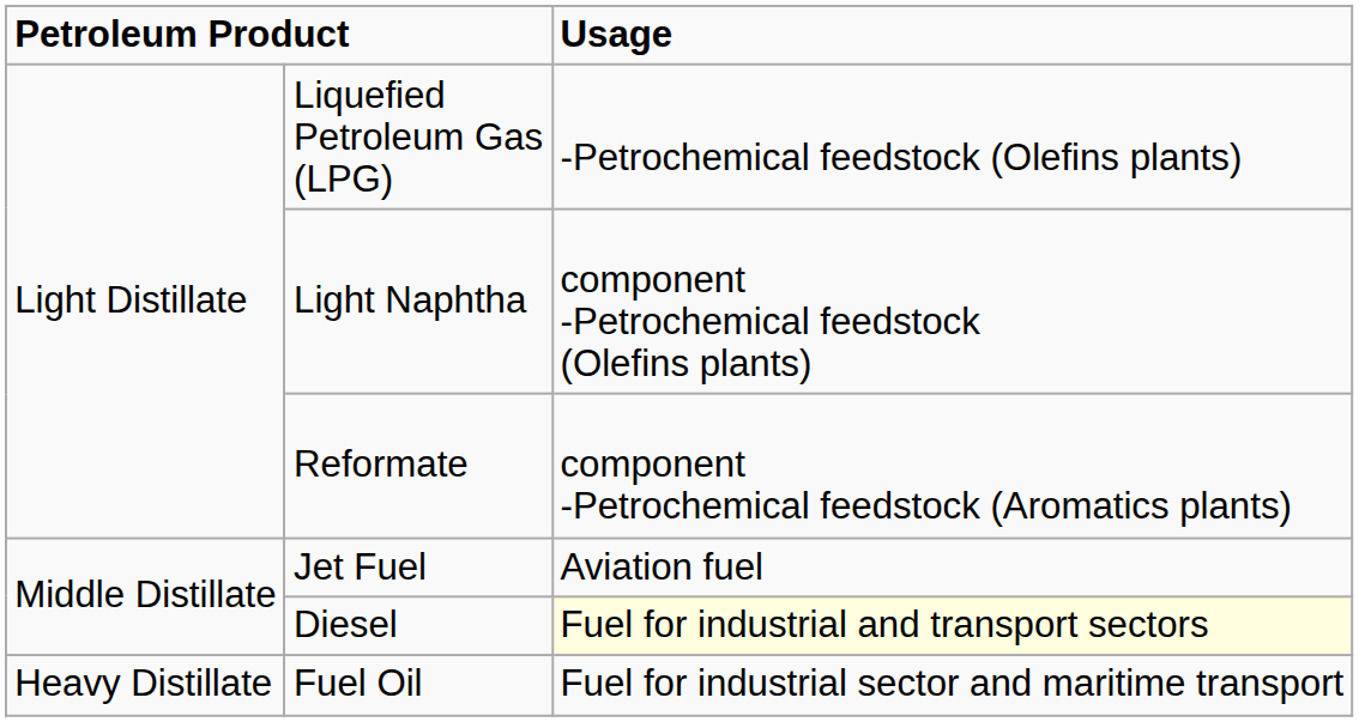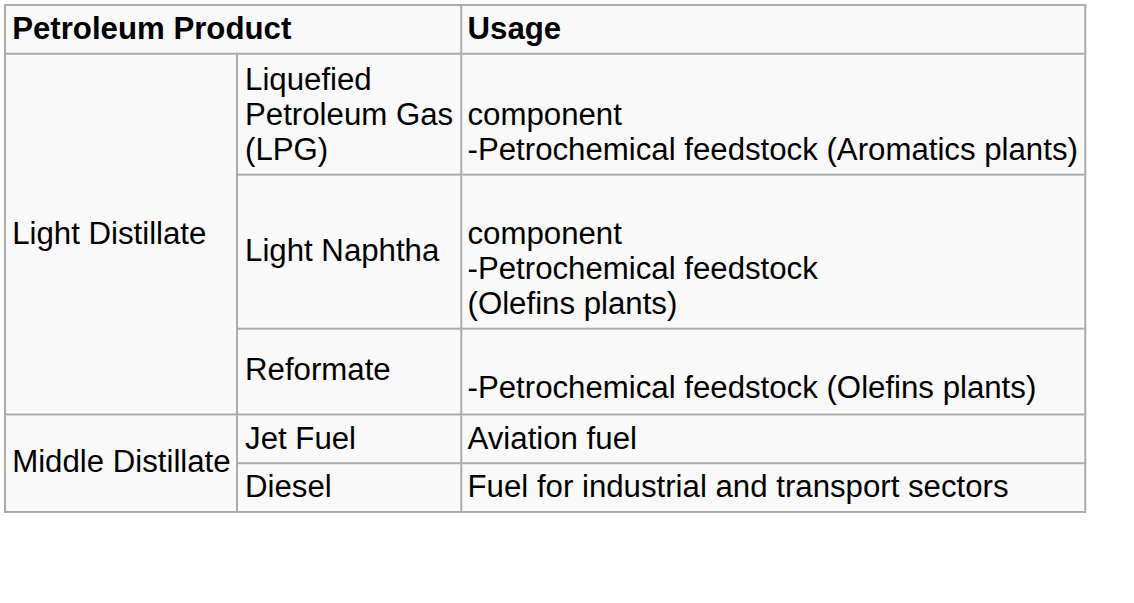 <table class="wikitable">
 <tr>
 <td colspan="2"><strong>Petroleum Product</strong></td>
 <td><strong>Usage</strong></td>
 </tr>
 <tr>
 <td rowspan="3">Light Distillate</td>
 <td>Liquefied<br>Petroleum Gas<br>(LPG)</td>
-<td><br>-Petrochemical feedstock (Olefins plants)</td>
+<td><br>component<br>-Petrochemical feedstock (Aromatics plants)</td>
 </tr>
 <tr>
 <td>Light Naphtha</td>
 <td><br>component<br>-Petrochemical feedstock<br>(Olefins plants)</td>
 </tr>
 <tr>
 <td>Reformate</td>
-<td><br>component<br>-Petrochemical feedstock (Aromatics plants)</td>
+<td><br>-Petrochemical feedstock (Olefins plants)</td>
 </tr>
 <tr>
 <td rowspan="2">Middle Distillate</td>
 <td>Jet Fuel</td>
 <td>Aviation fuel</td>
 </tr>
 <tr>
 <td>Diesel</td>
-<td style="background: lightyellow;">Fuel for industrial and transport sectors</td>
-</tr>
-<tr>
-<td>Heavy Distillate</td>
-<td>Fuel Oil</td>
-<td>Fuel for industrial sector and maritime transport</td>
+<td>Fuel for industrial and transport sectors</td>
 </tr>
 </table>
